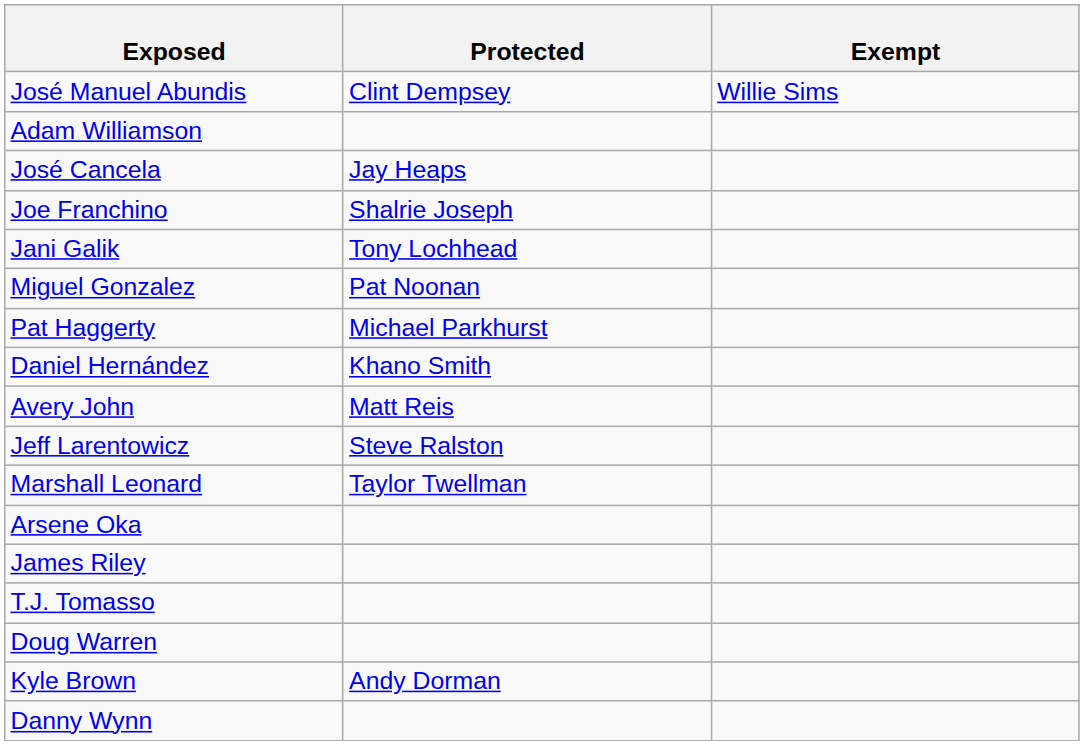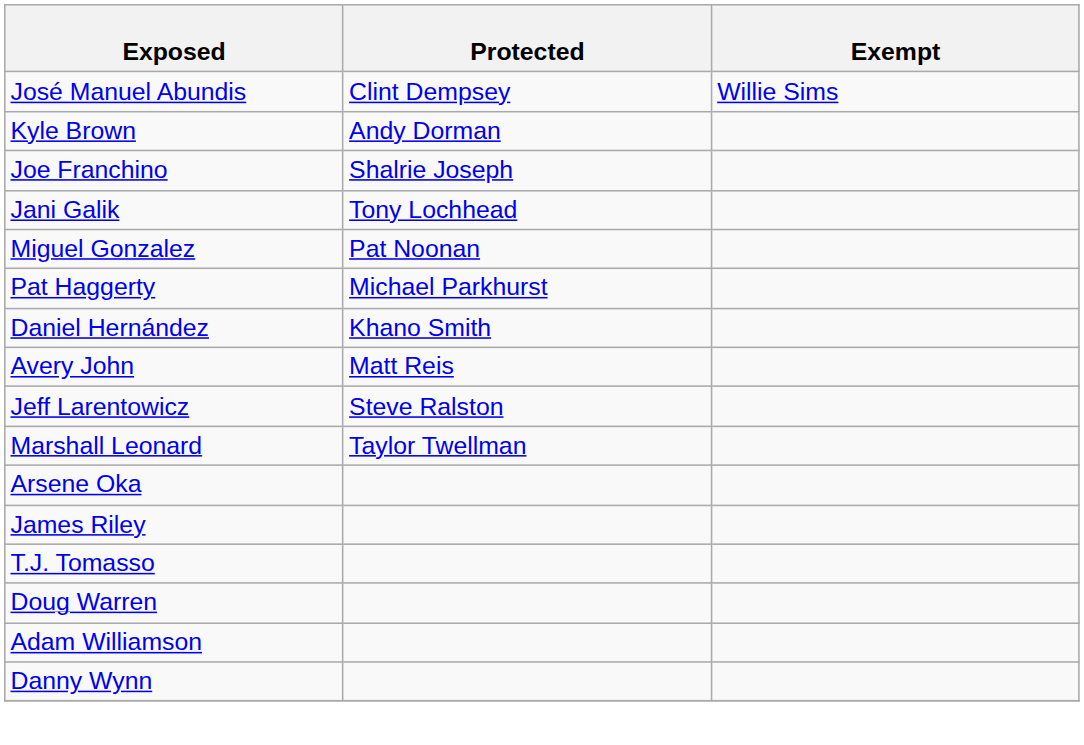 <table class="wikitable">
 <tr>
 <th style="width:23%"><br>Exposed</th>
 <th style="width:25%"><br>Protected</th>
 <th style="width:25%"><br>Exempt</th>
 </tr>
 <tr>
 <td><a href='#'>José Manuel Abundis</a></td>
 <td><a href='#'>Clint Dempsey</a></td>
 <td><a href='#'>Willie Sims</a></td>
 </tr>
 <tr>
-<td><a href='#'>Adam Williamson</a></td>
-<td></td>
-<td></td>
-</tr>
-<tr>
-<td><a href='#'>José Cancela</a></td>
-<td><a href='#'>Jay Heaps</a></td>
+<td><a href='#'>Kyle Brown</a></td>
+<td><a href='#'>Andy Dorman</a></td>
 <td></td>
 </tr>
 <tr>
 <td><a href='#'>Joe Franchino</a></td>
 <td><a href='#'>Shalrie Joseph</a></td>
 <td></td>
 </tr>
 <tr>
 <td><a href='#'>Jani Galik</a></td>
 <td><a href='#'>Tony Lochhead</a></td>
 <td></td>
 </tr>
 <tr>
 <td><a href='#'>Miguel Gonzalez</a></td>
 <td><a href='#'>Pat Noonan</a></td>
 <td></td>
 </tr>
 <tr>
 <td><a href='#'>Pat Haggerty</a></td>
 <td><a href='#'>Michael Parkhurst</a></td>
 <td></td>
 </tr>
 <tr>
 <td><a href='#'>Daniel Hernández</a></td>
 <td><a href='#'>Khano Smith</a></td>
 <td></td>
 </tr>
 <tr>
 <td><a href='#'>Avery John</a></td>
 <td><a href='#'>Matt Reis</a></td>
 <td></td>
 </tr>
 <tr>
 <td><a href='#'>Jeff Larentowicz</a></td>
 <td><a href='#'>Steve Ralston</a></td>
 <td></td>
 </tr>
 <tr>
 <td><a href='#'>Marshall Leonard</a></td>
 <td><a href='#'>Taylor Twellman</a></td>
 <td></td>
 </tr>
 <tr>
 <td><a href='#'>Arsene Oka</a></td>
 <td></td>
 <td></td>
 </tr>
 <tr>
 <td><a href='#'>James Riley</a></td>
 <td></td>
 <td></td>
 </tr>
 <tr>
 <td><a href='#'>T.J. Tomasso</a></td>
 <td></td>
 <td></td>
 </tr>
 <tr>
 <td><a href='#'>Doug Warren</a></td>
 <td></td>
 <td></td>
 </tr>
 <tr>
-<td><a href='#'>Kyle Brown</a></td>
-<td><a href='#'>Andy Dorman</a></td>
+<td><a href='#'>Adam Williamson</a></td>
+<td></td>
 <td></td>
 </tr>
 <tr>
 <td><a href='#'>Danny Wynn</a></td>
 <td></td>
 <td></td>
 </tr>
 <tr>
 </tr>
 </table>
